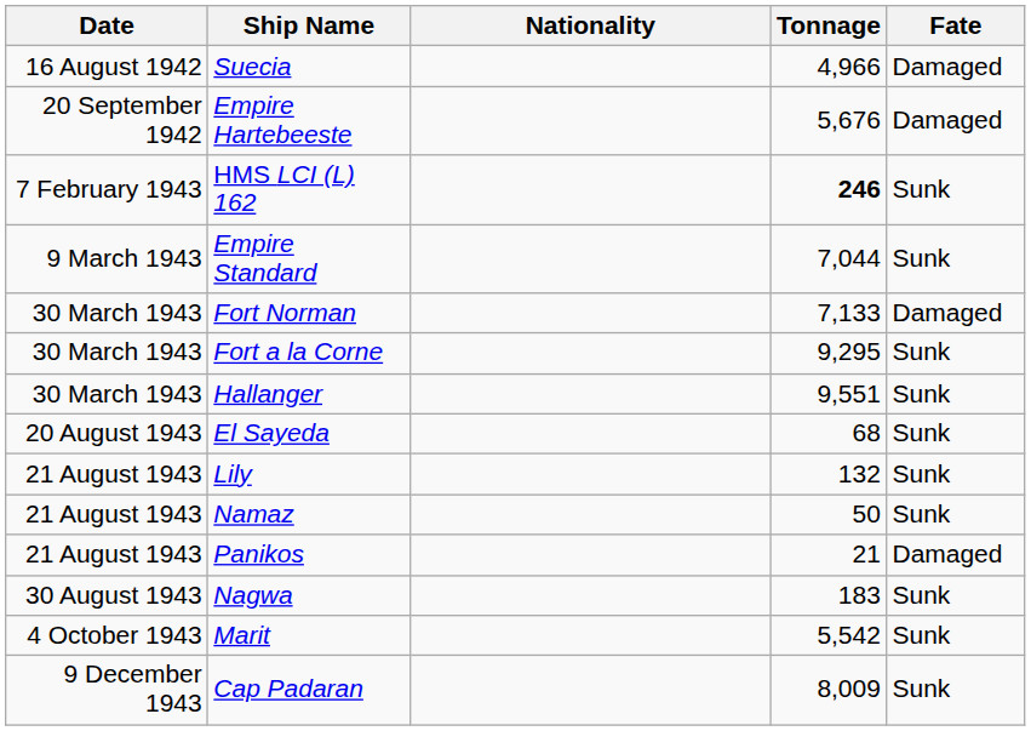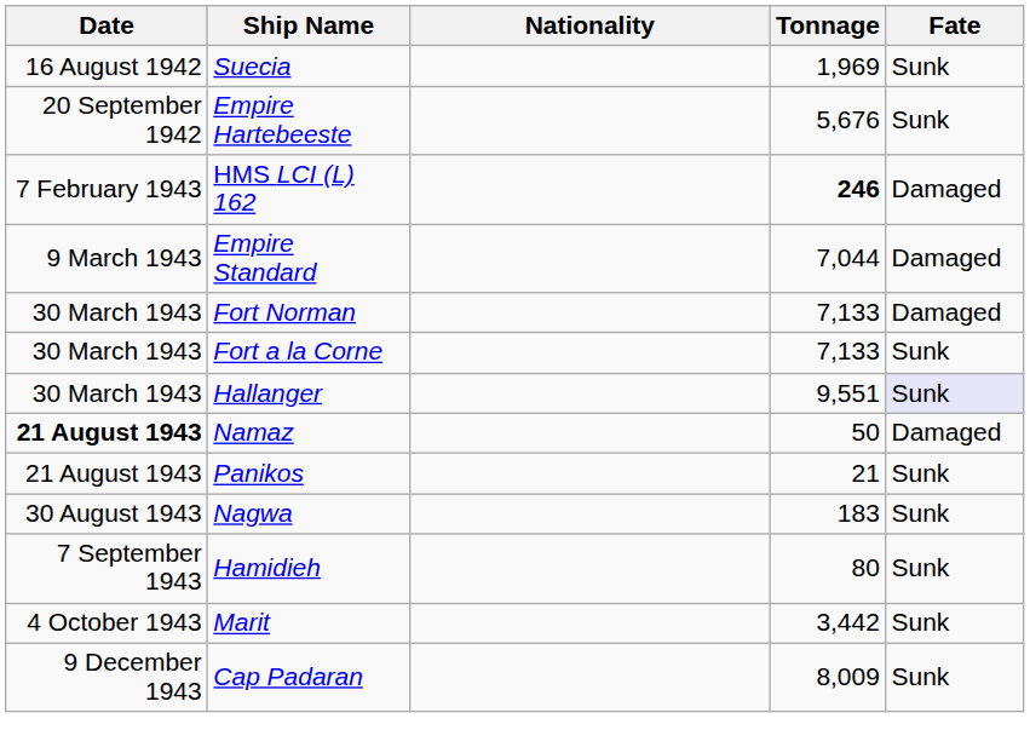 <table class="wikitable sortable">
 <tr>
 <th width="120px">Date</th>
 <th width="120px">Ship Name</th>
 <th width="220px">Nationality</th>
 <th width="25px">Tonnage</th>
 <th width="80px">Fate</th>
 </tr>
 <tr>
 <td align="right">16 August 1942</td>
 <td align="left"><a href='#'><em>Suecia</em></a></td>
 <td align="left"></td>
-<td align="right">4,966</td>
-<td align="left">Damaged</td>
+<td align="right">1,969</td>
+<td align="left">Sunk</td>
 </tr>
 <tr>
 <td align="right">20 September 1942</td>
 <td align="left"><a href='#'><em>Empire Hartebeeste</em></a></td>
 <td align="left"></td>
 <td align="right">5,676</td>
-<td align="left">Damaged</td>
+<td align="left">Sunk</td>
 </tr>
 <tr>
 <td align="right">7 February 1943</td>
 <td align="left"><a href='#'>HMS <em>LCI (L) 162</em></a></td>
 <td align="left"></td>
 <td align="right"><strong>246</strong></td>
-<td align="left">Sunk</td>
+<td align="left">Damaged</td>
 </tr>
 <tr>
 <td align="right">9 March 1943</td>
 <td align="left"><a href='#'><em>Empire Standard</em></a></td>
 <td align="left"></td>
 <td align="right">7,044</td>
-<td align="left">Sunk</td>
+<td align="left">Damaged</td>
 </tr>
 <tr>
 <td align="right">30 March 1943</td>
 <td align="left"><a href='#'><em>Fort Norman</em></a></td>
 <td align="left"></td>
 <td align="right">7,133</td>
 <td align="left">Damaged</td>
 </tr>
 <tr>
 <td align="right">30 March 1943</td>
 <td align="left"><a href='#'><em>Fort a la Corne</em></a></td>
 <td align="left"></td>
-<td align="right">9,295</td>
+<td align="right">7,133</td>
 <td align="left">Sunk</td>
 </tr>
 <tr>
 <td align="right">30 March 1943</td>
 <td align="left"><a href='#'><em>Hallanger</em></a></td>
 <td align="left"></td>
 <td align="right">9,551</td>
-<td align="left">Sunk</td>
+<td align="left" style="background: lavender;">Sunk</td>
 </tr>
 <tr>
-<td align="right">20 August 1943</td>
-<td align="left"><a href='#'><em>El Sayeda</em></a></td>
-<td align="left"></td>
-<td align="right">68</td>
-<td align="left">Sunk</td>
-</tr>
-<tr>
-<td align="right">21 August 1943</td>
-<td align="left"><a href='#'><em>Lily</em></a></td>
-<td align="left"></td>
-<td align="right">132</td>
-<td align="left">Sunk</td>
-</tr>
-<tr>
-<td align="right">21 August 1943</td>
+<td align="right"><strong>21 August 1943</strong></td>
 <td align="left"><a href='#'><em>Namaz</em></a></td>
 <td align="left"></td>
 <td align="right">50</td>
-<td align="left">Sunk</td>
+<td align="left">Damaged</td>
 </tr>
 <tr>
 <td align="right">21 August 1943</td>
 <td align="left"><a href='#'><em>Panikos</em></a></td>
 <td align="left"></td>
 <td align="right">21</td>
-<td align="left">Damaged</td>
+<td align="left">Sunk</td>
 </tr>
 <tr>
 <td align="right">30 August 1943</td>
 <td align="left"><a href='#'><em>Nagwa</em></a></td>
 <td align="left"></td>
 <td align="right">183</td>
 <td align="left">Sunk</td>
 </tr>
 <tr>
+<td align="right">7 September 1943</td>
+<td align="left"><a href='#'><em>Hamidieh</em></a></td>
+<td align="left"></td>
+<td align="right">80</td>
+<td align="left">Sunk</td>
+</tr>
+<tr>
 <td align="right">4 October 1943</td>
 <td align="left"><a href='#'><em>Marit</em></a></td>
 <td align="left"></td>
-<td align="right">5,542</td>
+<td align="right">3,442</td>
 <td align="left">Sunk</td>
 </tr>
 <tr>
 <td align="right">9 December 1943</td>
 <td align="left"><a href='#'><em>Cap Padaran</em></a></td>
 <td align="left"></td>
 <td align="right">8,009</td>
 <td align="left">Sunk</td>
 </tr>
 </table>
